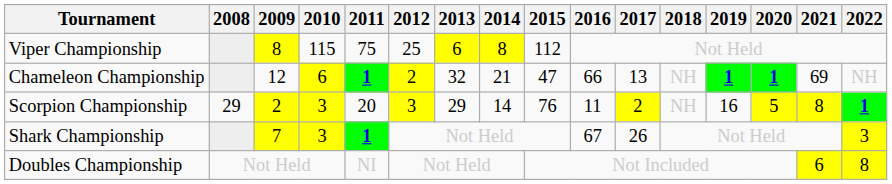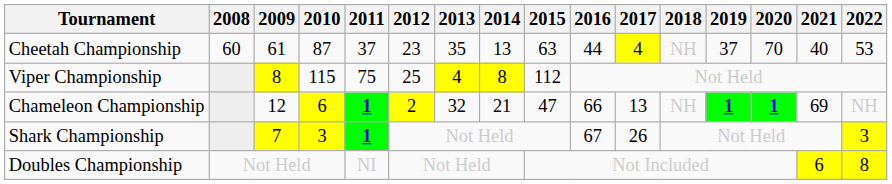 <table class="wikitable" style="text-align:center;">
 <tr>
 <th>Tournament</th>
 <th>2008</th>
 <th>2009</th>
 <th>2010</th>
 <th>2011</th>
 <th>2012</th>
 <th>2013</th>
 <th>2014</th>
 <th>2015</th>
 <th>2016</th>
 <th>2017</th>
 <th>2018</th>
 <th>2019</th>
 <th>2020</th>
 <th>2021</th>
 <th>2022</th>
 </tr>
 <tr>
+<td align="left">Cheetah Championship</td>
+<td>60</td>
+<td>61</td>
+<td>87</td>
+<td>37</td>
+<td>23</td>
+<td>35</td>
+<td>13</td>
+<td>63</td>
+<td>44</td>
+<td style="background:yellow;">4</td>
+<td style=color:#ccc>NH</td>
+<td>37</td>
+<td>70</td>
+<td>40</td>
+<td>53</td>
+</tr>
+<tr>
 <td align="left">Viper Championship</td>
 <td style="background:#eee;"></td>
 <td style="background:yellow;">8</td>
 <td>115</td>
 <td>75</td>
 <td>25</td>
-<td style="background:yellow;">6</td>
+<td style="background:yellow;">4</td>
 <td style="background:yellow;">8</td>
 <td>112</td>
 <td colspan=7 style=color:#ccc>Not Held</td>
 </tr>
 <tr>
 <td align="left">Chameleon Championship</td>
 <td style="background:#eee;"></td>
 <td>12</td>
 <td style="background:yellow;">6</td>
 <td style="background:lime;"><a href='#'><strong>1</strong></a></td>
 <td style="background:yellow;">2</td>
 <td>32</td>
 <td>21</td>
 <td>47</td>
 <td>66</td>
 <td>13</td>
 <td style=color:#ccc>NH</td>
 <td style="background:lime;"><a href='#'><strong>1</strong></a></td>
 <td style="background:lime;"><a href='#'><strong>1</strong></a></td>
 <td>69</td>
 <td style=color:#ccc>NH</td>
 </tr>
 <tr>
-<td align="left">Scorpion Championship</td>
-<td>29</td>
-<td style="background:yellow;">2</td>
-<td style="background:yellow;">3</td>
-<td>20</td>
-<td style="background:yellow;">3</td>
-<td>29</td>
-<td>14</td>
-<td>76</td>
-<td>11</td>
-<td style="background:yellow;">2</td>
-<td style=color:#ccc>NH</td>
-<td>16</td>
-<td style="background:yellow;">5</td>
-<td style="background:yellow;">8</td>
-<td style="background:lime;"><a href='#'><strong>1</strong></a></td>
-</tr>
-<tr>
 <td align="left">Shark Championship</td>
 <td style="background:#eee;"></td>
 <td style="background:yellow;">7</td>
 <td style="background:yellow;">3</td>
 <td style="background:lime;"><a href='#'><strong>1</strong></a></td>
 <td colspan=4 style=color:#ccc>Not Held</td>
 <td>67</td>
 <td>26</td>
 <td colspan=4 style=color:#ccc>Not Held</td>
 <td style="background:yellow;">3</td>
 </tr>
 <tr>
 <td align="left">Doubles Championship</td>
 <td colspan=3 style=color:#ccc>Not Held</td>
 <td style=color:#ccc>NI</td>
 <td colspan=3 style=color:#ccc>Not Held</td>
 <td colspan=6 style=color:#ccc>Not Included</td>
 <td style="background:yellow;">6</td>
 <td style="background:yellow;">8</td>
 </tr>
 </table>
